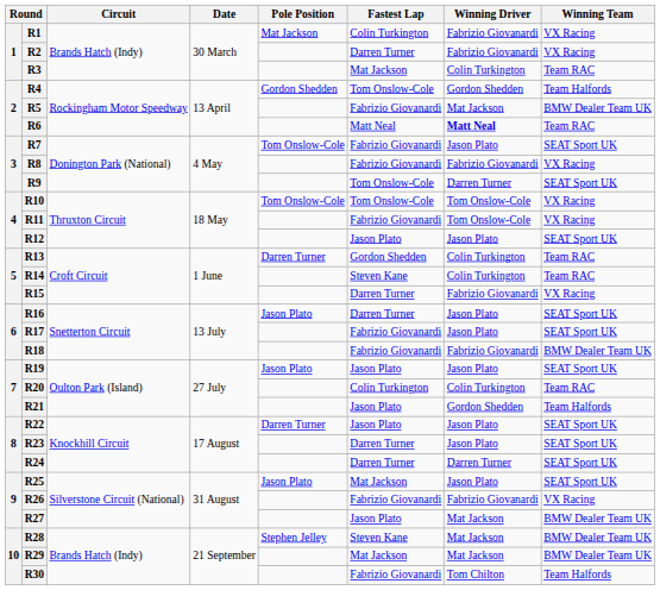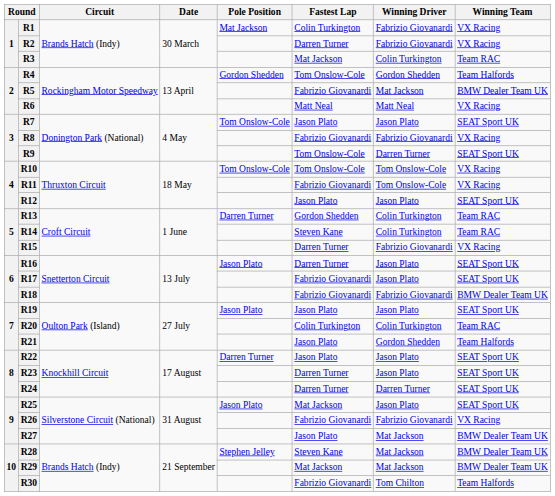 <table class="wikitable" style="font-size: 85%">
 <tr>
 <th colspan=2>Round</th>
 <th>Circuit</th>
 <th>Date</th>
 <th>Pole Position</th>
 <th>Fastest Lap</th>
 <th>Winning Driver</th>
 <th>Winning Team</th>
 </tr>
 <tr>
 <th rowspan=3>1</th>
 <th>R1</th>
 <td rowspan=3><a href='#'>Brands Hatch</a> (Indy)</td>
 <td rowspan=3>30 March</td>
 <td> <a href='#'>Mat Jackson</a></td>
 <td> <a href='#'>Colin Turkington</a></td>
 <td> <a href='#'>Fabrizio Giovanardi</a></td>
 <td><a href='#'>VX Racing</a></td>
 </tr>
 <tr>
 <th>R2</th>
 <td></td>
 <td> <a href='#'>Darren Turner</a></td>
 <td> <a href='#'>Fabrizio Giovanardi</a></td>
 <td><a href='#'>VX Racing</a></td>
 </tr>
 <tr>
 <th>R3</th>
 <td></td>
 <td> <a href='#'>Mat Jackson</a></td>
 <td> <a href='#'>Colin Turkington</a></td>
 <td><a href='#'>Team RAC</a></td>
 </tr>
 <tr>
 <th rowspan=3>2</th>
 <th>R4</th>
 <td rowspan=3 nowrap><a href='#'>Rockingham Motor Speedway</a></td>
 <td rowspan=3>13 April</td>
 <td> <a href='#'>Gordon Shedden</a></td>
 <td> <a href='#'>Tom Onslow-Cole</a></td>
 <td> <a href='#'>Gordon Shedden</a></td>
 <td><a href='#'>Team Halfords</a></td>
 </tr>
 <tr>
 <th>R5</th>
 <td></td>
 <td> <a href='#'>Fabrizio Giovanardi</a></td>
 <td> <a href='#'>Mat Jackson</a></td>
 <td><a href='#'>BMW Dealer Team UK</a></td>
 </tr>
 <tr>
 <th>R6</th>
 <td></td>
 <td> <a href='#'>Matt Neal</a></td>
-<td><strong> <a href='#'>Matt Neal</a></strong></td>
-<td><a href='#'>Team RAC</a></td>
+<td> <a href='#'>Matt Neal</a></td>
+<td><a href='#'>VX Racing</a></td>
 </tr>
 <tr>
 <th rowspan=3>3</th>
 <th>R7</th>
 <td rowspan=3><a href='#'>Donington Park</a> (National)</td>
 <td rowspan=3>4 May</td>
 <td nowrap> <a href='#'>Tom Onslow-Cole</a></td>
-<td> <a href='#'>Fabrizio Giovanardi</a></td>
+<td> <a href='#'>Jason Plato</a></td>
 <td> <a href='#'>Jason Plato</a></td>
 <td><a href='#'>SEAT Sport UK</a></td>
 </tr>
 <tr>
 <th>R8</th>
 <td></td>
 <td> <a href='#'>Fabrizio Giovanardi</a></td>
 <td> <a href='#'>Fabrizio Giovanardi</a></td>
 <td><a href='#'>VX Racing</a></td>
 </tr>
 <tr>
 <th>R9</th>
 <td></td>
 <td> <a href='#'>Tom Onslow-Cole</a></td>
 <td> <a href='#'>Darren Turner</a></td>
 <td><a href='#'>SEAT Sport UK</a></td>
 </tr>
 <tr>
 <th rowspan=3>4</th>
 <th>R10</th>
 <td rowspan=3><a href='#'>Thruxton Circuit</a></td>
 <td rowspan=3>18 May</td>
 <td> <a href='#'>Tom Onslow-Cole</a></td>
 <td> <a href='#'>Tom Onslow-Cole</a></td>
 <td> <a href='#'>Tom Onslow-Cole</a></td>
 <td><a href='#'>VX Racing</a></td>
 </tr>
 <tr>
 <th>R11</th>
 <td></td>
 <td> <a href='#'>Fabrizio Giovanardi</a></td>
 <td> <a href='#'>Tom Onslow-Cole</a></td>
 <td><a href='#'>VX Racing</a></td>
 </tr>
 <tr>
 <th>R12</th>
 <td></td>
 <td> <a href='#'>Jason Plato</a></td>
 <td> <a href='#'>Jason Plato</a></td>
 <td><a href='#'>SEAT Sport UK</a></td>
 </tr>
 <tr>
 <th rowspan=3>5</th>
 <th>R13</th>
 <td rowspan=3><a href='#'>Croft Circuit</a></td>
 <td rowspan=3>1 June</td>
 <td> <a href='#'>Darren Turner</a></td>
 <td> <a href='#'>Gordon Shedden</a></td>
 <td> <a href='#'>Colin Turkington</a></td>
 <td><a href='#'>Team RAC</a></td>
 </tr>
 <tr>
 <th>R14</th>
 <td></td>
 <td> <a href='#'>Steven Kane</a></td>
 <td> <a href='#'>Colin Turkington</a></td>
 <td><a href='#'>Team RAC</a></td>
 </tr>
 <tr>
 <th>R15</th>
 <td></td>
 <td> <a href='#'>Darren Turner</a></td>
 <td> <a href='#'>Fabrizio Giovanardi</a></td>
 <td><a href='#'>VX Racing</a></td>
 </tr>
 <tr>
 <th rowspan=3>6</th>
 <th>R16</th>
 <td rowspan=3><a href='#'>Snetterton Circuit</a></td>
 <td rowspan=3>13 July</td>
 <td> <a href='#'>Jason Plato</a></td>
 <td> <a href='#'>Darren Turner</a></td>
 <td> <a href='#'>Jason Plato</a></td>
 <td><a href='#'>SEAT Sport UK</a></td>
 </tr>
 <tr>
 <th>R17</th>
 <td></td>
 <td> <a href='#'>Fabrizio Giovanardi</a></td>
 <td> <a href='#'>Jason Plato</a></td>
 <td><a href='#'>SEAT Sport UK</a></td>
 </tr>
 <tr>
 <th>R18</th>
 <td></td>
 <td> <a href='#'>Fabrizio Giovanardi</a></td>
 <td nowrap> <a href='#'>Fabrizio Giovanardi</a></td>
 <td><a href='#'>BMW Dealer Team UK</a></td>
 </tr>
 <tr>
 <th rowspan=3>7</th>
 <th>R19</th>
 <td rowspan=3><a href='#'>Oulton Park</a> (Island)</td>
 <td rowspan=3>27 July</td>
 <td> <a href='#'>Jason Plato</a></td>
 <td> <a href='#'>Jason Plato</a></td>
 <td> <a href='#'>Jason Plato</a></td>
 <td><a href='#'>SEAT Sport UK</a></td>
 </tr>
 <tr>
 <th>R20</th>
 <td></td>
 <td> <a href='#'>Colin Turkington</a></td>
 <td> <a href='#'>Colin Turkington</a></td>
 <td><a href='#'>Team RAC</a></td>
 </tr>
 <tr>
 <th>R21</th>
 <td></td>
 <td> <a href='#'>Jason Plato</a></td>
 <td> <a href='#'>Gordon Shedden</a></td>
 <td><a href='#'>Team Halfords</a></td>
 </tr>
 <tr>
 <th rowspan=3>8</th>
 <th>R22</th>
 <td rowspan=3><a href='#'>Knockhill Circuit</a></td>
 <td rowspan=3>17 August</td>
 <td> <a href='#'>Darren Turner</a></td>
 <td> <a href='#'>Jason Plato</a></td>
 <td> <a href='#'>Jason Plato</a></td>
 <td><a href='#'>SEAT Sport UK</a></td>
 </tr>
 <tr>
 <th>R23</th>
 <td></td>
 <td> <a href='#'>Darren Turner</a></td>
 <td> <a href='#'>Jason Plato</a></td>
 <td><a href='#'>SEAT Sport UK</a></td>
 </tr>
 <tr>
 <th>R24</th>
 <td></td>
 <td> <a href='#'>Darren Turner</a></td>
 <td> <a href='#'>Darren Turner</a></td>
 <td><a href='#'>SEAT Sport UK</a></td>
 </tr>
 <tr>
 <th rowspan=3>9</th>
 <th>R25</th>
 <td rowspan=3><a href='#'>Silverstone Circuit</a> (National)</td>
 <td rowspan=3>31 August</td>
 <td> <a href='#'>Jason Plato</a></td>
 <td> <a href='#'>Mat Jackson</a></td>
 <td> <a href='#'>Jason Plato</a></td>
 <td><a href='#'>SEAT Sport UK</a></td>
 </tr>
 <tr>
 <th>R26</th>
 <td></td>
 <td nowrap> <a href='#'>Fabrizio Giovanardi</a></td>
 <td nowrap> <a href='#'>Fabrizio Giovanardi</a></td>
 <td><a href='#'>VX Racing</a></td>
 </tr>
 <tr>
 <th>R27</th>
 <td></td>
 <td> <a href='#'>Jason Plato</a></td>
 <td> <a href='#'>Mat Jackson</a></td>
 <td nowrap><a href='#'>BMW Dealer Team UK</a></td>
 </tr>
 <tr>
 <th rowspan=3>10</th>
 <th>R28</th>
 <td rowspan=3><a href='#'>Brands Hatch</a> (Indy)</td>
 <td rowspan=3 nowrap>21 September</td>
 <td> <a href='#'>Stephen Jelley</a></td>
 <td> <a href='#'>Steven Kane</a></td>
 <td> <a href='#'>Mat Jackson</a></td>
 <td><a href='#'>BMW Dealer Team UK</a></td>
 </tr>
 <tr>
 <th>R29</th>
 <td></td>
 <td> <a href='#'>Mat Jackson</a></td>
 <td> <a href='#'>Mat Jackson</a></td>
 <td><a href='#'>BMW Dealer Team UK</a></td>
 </tr>
 <tr>
 <th>R30</th>
 <td></td>
 <td> <a href='#'>Fabrizio Giovanardi</a></td>
 <td> <a href='#'>Tom Chilton</a></td>
 <td><a href='#'>Team Halfords</a></td>
 </tr>
 </table>
